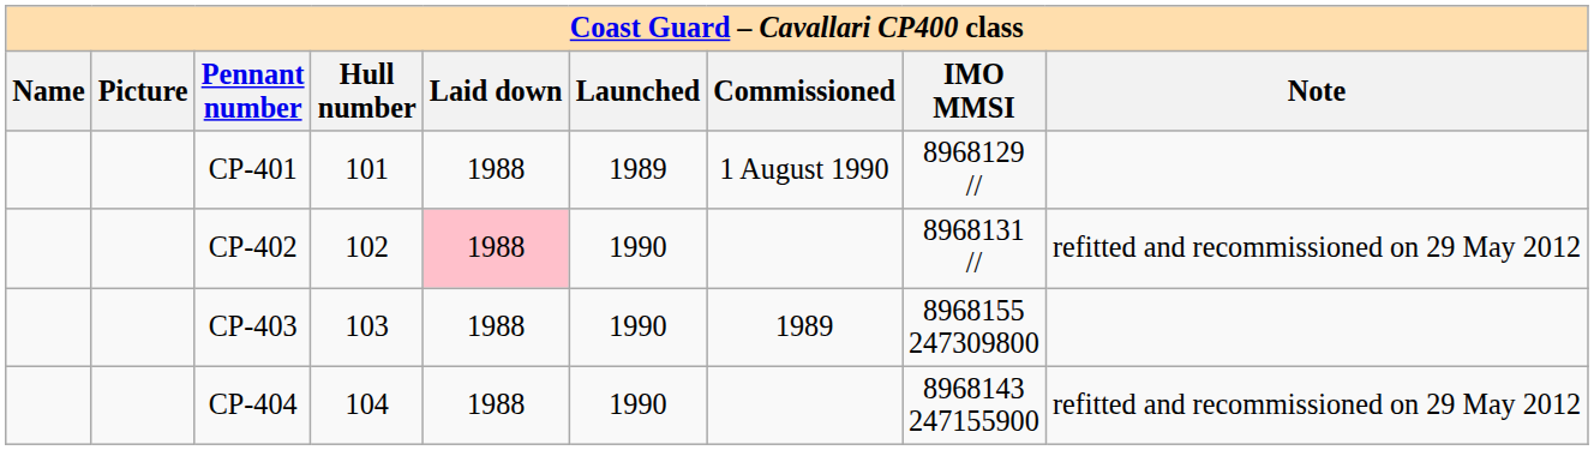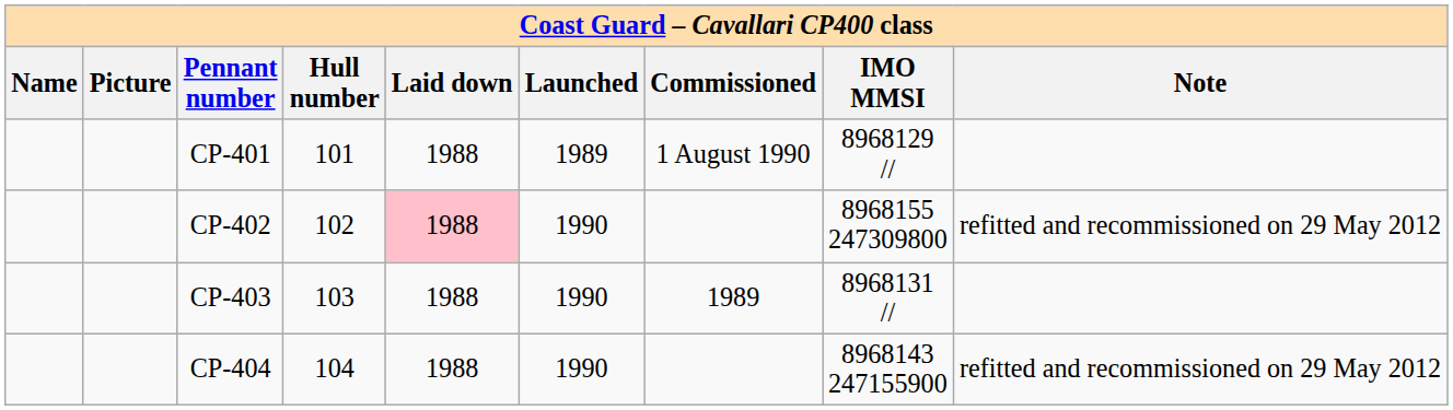 <table border="1" class="sortable wikitable">
 <tr>
 <th colspan="11" style="background:#ffdead;"> <a href='#'>Coast Guard</a> – <em>Cavallari CP400</em> class</th>
 </tr>
 <tr>
 <th>Name</th>
 <th>Picture</th>
 <th><a href='#'>Pennant<br>number</a></th>
 <th>Hull<br>number</th>
 <th>Laid down</th>
 <th>Launched</th>
 <th>Commissioned</th>
 <th>IMO<br>MMSI</th>
 <th>Note</th>
 </tr>
 <tr style="text-align:center;">
 <td></td>
 <td></td>
 <td>CP-401</td>
 <td>101</td>
 <td>1988</td>
 <td>1989</td>
 <td>1 August 1990</td>
 <td>8968129<br>//</td>
 <td></td>
 </tr>
 <tr style="text-align:center;">
 <td></td>
 <td></td>
 <td>CP-402</td>
 <td>102</td>
 <td style="background: pink;">1988</td>
 <td>1990</td>
 <td></td>
-<td>8968131<br>//</td>
+<td>8968155<br>247309800</td>
 <td>refitted and recommissioned on 29 May 2012</td>
 </tr>
 <tr style="text-align:center;">
 <td></td>
 <td></td>
 <td>CP-403</td>
 <td>103</td>
 <td>1988</td>
 <td>1990</td>
 <td>1989</td>
-<td>8968155<br>247309800</td>
+<td>8968131<br>//</td>
 <td></td>
 </tr>
 <tr style="text-align:center;">
 <td></td>
 <td></td>
 <td>CP-404</td>
 <td>104</td>
 <td>1988</td>
 <td>1990</td>
 <td></td>
 <td>8968143<br>247155900</td>
 <td>refitted and recommissioned on 29 May 2012</td>
 </tr>
 </table>
